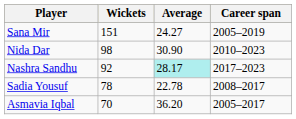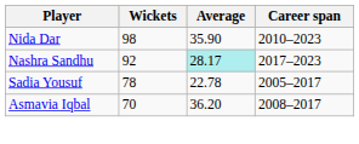 <table class="wikitable"  style="width: 400px;">
 <tr bgcolor=#bdb76b>
 <th>Player</th>
 <th>Wickets</th>
 <th>Average</th>
 <th>Career span</th>
 </tr>
 <tr>
-<td><a href='#'>Sana Mir</a></td>
-<td>151</td>
-<td>24.27</td>
-<td>2005–2019</td>
-</tr>
-<tr>
 <td><a href='#'>Nida Dar</a></td>
 <td>98</td>
-<td>30.90</td>
+<td>35.90</td>
 <td>2010–2023</td>
 </tr>
 <tr>
 <td><a href='#'>Nashra Sandhu</a></td>
 <td>92</td>
 <td style="background: paleturquoise;">28.17</td>
 <td>2017–2023</td>
 </tr>
 <tr>
 <td><a href='#'>Sadia Yousuf</a></td>
 <td>78</td>
 <td>22.78</td>
-<td>2008–2017</td>
+<td>2005–2017</td>
 </tr>
 <tr>
 <td><a href='#'>Asmavia Iqbal</a></td>
 <td>70</td>
 <td>36.20</td>
-<td>2005–2017</td>
+<td>2008–2017</td>
 </tr>
 </table>
